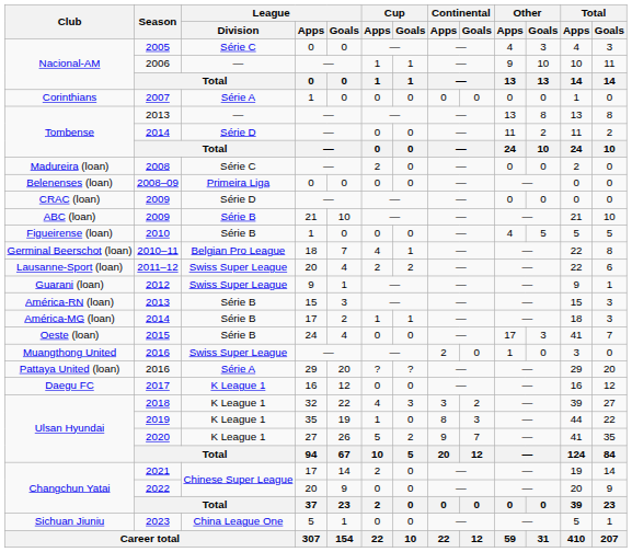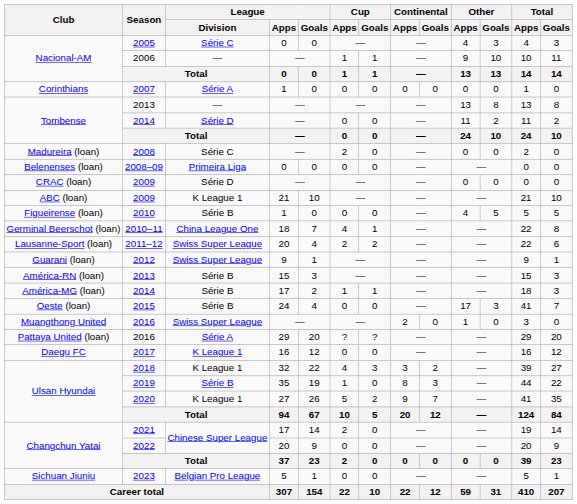 <table class="wikitable" style="text-align:center">
 <tr>
 <th rowspan="2">Club</th>
 <th rowspan="2">Season</th>
 <th colspan="3">League</th>
 <th colspan="2">Cup</th>
 <th colspan="2">Continental</th>
 <th colspan="2">Other</th>
 <th colspan="2">Total</th>
 </tr>
 <tr>
 <th>Division</th>
 <th>Apps</th>
 <th>Goals</th>
 <th>Apps</th>
 <th>Goals</th>
 <th>Apps</th>
 <th>Goals</th>
 <th>Apps</th>
 <th>Goals</th>
 <th>Apps</th>
 <th>Goals</th>
 </tr>
 <tr>
 <td rowspan="3"><a href='#'>Nacional-AM</a></td>
 <td><a href='#'>2005</a></td>
 <td><a href='#'>Série C</a></td>
 <td>0</td>
 <td>0<br></td>
 <td colspan="2">—</td>
 <td colspan="2">—</td>
 <td>4</td>
 <td>3</td>
 <td>4</td>
 <td>3</td>
 </tr>
 <tr>
 <td>2006</td>
 <td>—</td>
 <td colspan="2">—</td>
 <td>1</td>
 <td>1</td>
 <td colspan="2">—</td>
 <td>9</td>
 <td>10</td>
 <td>10</td>
 <td>11</td>
 </tr>
 <tr>
 <th colspan="2">Total</th>
 <th>0</th>
 <th>0</th>
 <th>1</th>
 <th>1</th>
 <th colspan="2">—</th>
 <th>13</th>
 <th>13</th>
 <th>14</th>
 <th>14</th>
 </tr>
 <tr>
 <td><a href='#'>Corinthians</a></td>
 <td><a href='#'>2007</a></td>
 <td><a href='#'>Série A</a></td>
 <td>1</td>
 <td>0</td>
 <td>0</td>
 <td>0</td>
 <td>0</td>
 <td>0</td>
 <td>0</td>
 <td>0</td>
 <td>1</td>
 <td>0</td>
 </tr>
 <tr>
 <td rowspan="3"><a href='#'>Tombense</a></td>
 <td>2013</td>
 <td>—</td>
 <td colspan="2">—</td>
 <td colspan="2">—</td>
 <td colspan="2">—</td>
 <td>13</td>
 <td>8</td>
 <td>13</td>
 <td>8</td>
 </tr>
 <tr>
 <td><a href='#'>2014</a></td>
 <td><a href='#'>Série D</a></td>
 <td colspan="2">—</td>
 <td>0</td>
 <td>0</td>
 <td colspan="2">—</td>
 <td>11</td>
 <td>2</td>
 <td>11</td>
 <td>2</td>
 </tr>
 <tr>
 <th colspan="2">Total</th>
 <th colspan="2">—</th>
 <th>0</th>
 <th>0</th>
 <th colspan="2">—</th>
 <th>24</th>
 <th>10</th>
 <th>24</th>
 <th>10</th>
 </tr>
 <tr>
 <td><a href='#'>Madureira</a> (loan)</td>
 <td><a href='#'>2008</a></td>
 <td>Série C</td>
 <td colspan="2">—</td>
 <td>2</td>
 <td>0</td>
 <td colspan="2">—</td>
 <td>0</td>
 <td>0</td>
 <td>2</td>
 <td>0</td>
 </tr>
 <tr>
 <td><a href='#'>Belenenses</a> (loan)</td>
 <td><a href='#'>2008–09</a></td>
 <td><a href='#'>Primeira Liga</a></td>
 <td>0</td>
 <td>0</td>
 <td>0</td>
 <td>0</td>
 <td colspan="2">—</td>
 <td colspan="2">—</td>
 <td>0</td>
 <td>0</td>
 </tr>
 <tr>
 <td><a href='#'>CRAC</a> (loan)</td>
 <td><a href='#'>2009</a></td>
 <td>Série D</td>
 <td colspan="2">—</td>
 <td colspan="2">—</td>
 <td colspan="2">—</td>
 <td>0</td>
 <td>0</td>
 <td>0</td>
 <td>0</td>
 </tr>
 <tr>
 <td><a href='#'>ABC</a> (loan)</td>
 <td><a href='#'>2009</a></td>
-<td><a href='#'>Série B</a></td>
+<td>K League 1</td>
 <td>21</td>
 <td>10</td>
 <td colspan="2">—</td>
 <td colspan="2">—</td>
 <td colspan="2">—</td>
 <td>21</td>
 <td>10</td>
 </tr>
 <tr>
 <td><a href='#'>Figueirense</a> (loan)</td>
 <td><a href='#'>2010</a></td>
 <td>Série B</td>
 <td>1</td>
 <td>0</td>
 <td>0</td>
 <td>0</td>
 <td colspan="2">—</td>
 <td>4</td>
 <td>5</td>
 <td>5</td>
 <td>5</td>
 </tr>
 <tr>
 <td><a href='#'>Germinal Beerschot</a> (loan)</td>
 <td><a href='#'>2010–11</a></td>
-<td><a href='#'>Belgian Pro League</a></td>
+<td><a href='#'>China League One</a></td>
 <td>18</td>
 <td>7</td>
 <td>4</td>
 <td>1</td>
 <td colspan="2">—</td>
 <td colspan="2">—</td>
 <td>22</td>
 <td>8</td>
 </tr>
 <tr>
 <td><a href='#'>Lausanne-Sport</a> (loan)</td>
 <td><a href='#'>2011–12</a></td>
 <td><a href='#'>Swiss Super League</a></td>
 <td>20</td>
 <td>4</td>
 <td>2</td>
 <td>2</td>
 <td colspan="2">—</td>
 <td colspan="2">—</td>
 <td>22</td>
 <td>6</td>
 </tr>
 <tr>
 <td><a href='#'>Guarani</a> (loan)</td>
 <td><a href='#'>2012</a></td>
 <td><a href='#'>Swiss Super League</a></td>
 <td>9</td>
 <td>1</td>
 <td colspan="2">—</td>
 <td colspan="2">—</td>
 <td colspan="2">—</td>
 <td>9</td>
 <td>1</td>
 </tr>
 <tr>
 <td><a href='#'>América-RN</a> (loan)</td>
 <td><a href='#'>2013</a></td>
 <td>Série B</td>
 <td>15</td>
 <td>3</td>
 <td colspan="2">—</td>
 <td colspan="2">—</td>
 <td colspan="2">—</td>
 <td>15</td>
 <td>3</td>
 </tr>
 <tr>
 <td><a href='#'>América-MG</a> (loan)</td>
 <td><a href='#'>2014</a></td>
 <td>Série B</td>
 <td>17</td>
 <td>2</td>
 <td>1</td>
 <td>1</td>
 <td colspan="2">—</td>
 <td colspan="2">—</td>
 <td>18</td>
 <td>3</td>
 </tr>
 <tr>
 <td><a href='#'>Oeste</a> (loan)</td>
 <td><a href='#'>2015</a></td>
 <td>Série B</td>
 <td>24</td>
 <td>4</td>
 <td>0</td>
 <td>0</td>
 <td colspan="2">—</td>
 <td>17</td>
 <td>3</td>
 <td>41</td>
 <td>7</td>
 </tr>
 <tr>
 <td><a href='#'>Muangthong United</a></td>
 <td><a href='#'>2016</a></td>
 <td><a href='#'>Swiss Super League</a></td>
 <td colspan="2">—</td>
 <td colspan="2">—</td>
 <td>2</td>
 <td>0</td>
 <td>1</td>
 <td>0</td>
 <td>3</td>
 <td>0</td>
 </tr>
 <tr>
 <td><a href='#'>Pattaya United</a> (loan)</td>
 <td>2016</td>
 <td><a href='#'>Série A</a></td>
 <td>29</td>
 <td>20</td>
 <td>?</td>
 <td>?</td>
 <td colspan="2">—</td>
 <td colspan="2">—</td>
 <td>29</td>
 <td>20</td>
 </tr>
 <tr>
 <td><a href='#'>Daegu FC</a></td>
 <td><a href='#'>2017</a></td>
 <td><a href='#'>K League 1</a></td>
 <td>16</td>
 <td>12</td>
 <td>0</td>
 <td>0</td>
 <td colspan="2">—</td>
 <td colspan="2">—</td>
 <td>16</td>
 <td>12</td>
 </tr>
 <tr>
 <td rowspan="4"><a href='#'>Ulsan Hyundai</a></td>
 <td><a href='#'>2018</a></td>
 <td>K League 1</td>
 <td>32</td>
 <td>22</td>
 <td>4</td>
 <td>3</td>
 <td>3</td>
 <td>2</td>
 <td colspan="2">—</td>
 <td>39</td>
 <td>27</td>
 </tr>
 <tr>
 <td><a href='#'>2019</a></td>
-<td>K League 1</td>
+<td><a href='#'>Série B</a></td>
 <td>35</td>
 <td>19</td>
 <td>1</td>
 <td>0</td>
 <td>8</td>
 <td>3</td>
 <td colspan="2">—</td>
 <td>44</td>
 <td>22</td>
 </tr>
 <tr>
 <td><a href='#'>2020</a></td>
 <td>K League 1</td>
 <td>27</td>
 <td>26</td>
 <td>5</td>
 <td>2</td>
 <td>9</td>
 <td>7</td>
 <td colspan="2">—</td>
 <td>41</td>
 <td>35</td>
 </tr>
 <tr>
 <th colspan="2">Total</th>
 <th>94</th>
 <th>67</th>
 <th>10</th>
 <th>5</th>
 <th>20</th>
 <th>12</th>
 <th colspan="2">—</th>
 <th>124</th>
 <th>84</th>
 </tr>
 <tr>
 <td rowspan="3"><a href='#'>Changchun Yatai</a></td>
 <td><a href='#'>2021</a></td>
 <td rowspan="2"><a href='#'>Chinese Super League</a></td>
 <td>17</td>
 <td>14</td>
 <td>2</td>
 <td>0</td>
 <td colspan="2">—</td>
 <td colspan="2">—</td>
 <td>19</td>
 <td>14</td>
 </tr>
 <tr>
 <td><a href='#'>2022</a></td>
 <td>20</td>
 <td>9</td>
 <td>0</td>
 <td>0</td>
 <td colspan="2">—</td>
 <td colspan="2">—</td>
 <td>20</td>
 <td>9</td>
 </tr>
 <tr>
 <th colspan="2">Total</th>
 <th>37</th>
 <th>23</th>
 <th>2</th>
 <th>0</th>
 <th>0</th>
 <th>0</th>
 <th>0</th>
 <th>0</th>
 <th>39</th>
 <th>23</th>
 </tr>
 <tr>
 <td><a href='#'>Sichuan Jiuniu</a></td>
 <td><a href='#'>2023</a></td>
-<td><a href='#'>China League One</a></td>
+<td><a href='#'>Belgian Pro League</a></td>
 <td>5</td>
 <td>1</td>
 <td>0</td>
 <td>0</td>
 <td colspan="2">—</td>
 <td colspan="2">—</td>
 <td>5</td>
 <td>1</td>
 </tr>
 <tr>
 <th colspan="3">Career total</th>
 <th>307</th>
 <th>154</th>
 <th>22</th>
 <th>10</th>
 <th>22</th>
 <th>12</th>
 <th>59</th>
 <th>31</th>
 <th>410</th>
 <th>207</th>
 </tr>
 </table>
